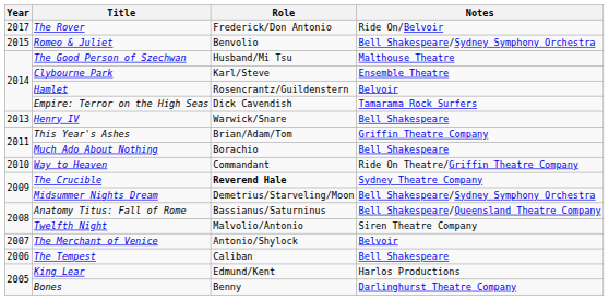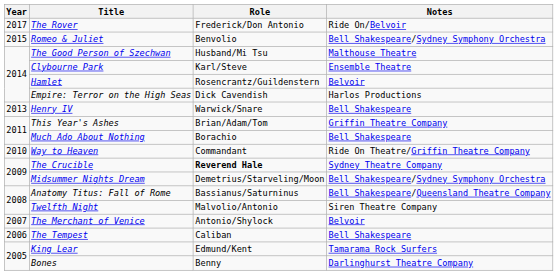 <table class="wikitable sortable">
 <tr>
 <th>Year</th>
 <th>Title</th>
 <th>Role</th>
 <th class="unsortable">Notes</th>
 </tr>
 <tr>
 <td>2017</td>
 <td><em><a href='#'>The Rover</a> </em></td>
 <td>Frederick/Don Antonio</td>
 <td>Ride On/<a href='#'>Belvoir</a></td>
 </tr>
 <tr>
 <td>2015</td>
 <td><em><a href='#'>Romeo & Juliet</a> </em></td>
 <td>Benvolio</td>
 <td><a href='#'>Bell Shakespeare</a>/<a href='#'>Sydney Symphony Orchestra</a></td>
 </tr>
 <tr>
 <td rowspan="4">2014</td>
 <td><em><a href='#'>The Good Person of Szechwan</a></em></td>
 <td>Husband/Mi Tsu</td>
 <td><a href='#'>Malthouse Theatre</a></td>
 </tr>
 <tr>
 <td><em><a href='#'>Clybourne Park</a></em></td>
 <td>Karl/Steve</td>
 <td><a href='#'>Ensemble Theatre</a></td>
 </tr>
 <tr>
 <td><em><a href='#'>Hamlet</a></em></td>
 <td>Rosencrantz/Guildenstern</td>
 <td><a href='#'>Belvoir</a></td>
 </tr>
 <tr>
 <td><em>Empire: Terror on the High Seas</em></td>
 <td>Dick Cavendish</td>
-<td><a href='#'>Tamarama Rock Surfers</a></td>
+<td>Harlos Productions</td>
 </tr>
 <tr>
 <td>2013</td>
 <td><em><a href='#'>Henry IV</a></em></td>
 <td>Warwick/Snare</td>
 <td><a href='#'>Bell Shakespeare</a></td>
 </tr>
 <tr>
 <td rowspan="2">2011</td>
 <td><em>This Year's Ashes</em></td>
 <td>Brian/Adam/Tom</td>
 <td><a href='#'>Griffin Theatre Company</a></td>
 </tr>
 <tr>
 <td><em><a href='#'>Much Ado About Nothing</a></em></td>
 <td>Borachio</td>
 <td><a href='#'>Bell Shakespeare</a></td>
 </tr>
 <tr>
 <td>2010</td>
 <td><em><a href='#'>Way to Heaven</a> </em></td>
 <td>Commandant</td>
 <td>Ride On Theatre/<a href='#'>Griffin Theatre Company</a></td>
 </tr>
 <tr>
 <td rowspan="2">2009</td>
 <td><em><a href='#'>The Crucible</a></em></td>
 <td><strong>Reverend Hale</strong></td>
 <td><a href='#'>Sydney Theatre Company</a></td>
 </tr>
 <tr>
 <td><em><a href='#'>Midsummer Nights Dream</a></em></td>
 <td>Demetrius/Starveling/Moon</td>
 <td><a href='#'>Bell Shakespeare</a>/<a href='#'>Sydney Symphony Orchestra</a></td>
 </tr>
 <tr>
 <td rowspan="2">2008</td>
 <td><em>Anatomy Titus: Fall of Rome</em></td>
 <td>Bassianus/Saturninus</td>
 <td><a href='#'>Bell Shakespeare</a>/<a href='#'>Queensland Theatre Company</a></td>
 </tr>
 <tr>
 <td><em><a href='#'>Twelfth Night</a></em></td>
 <td>Malvolio/Antonio</td>
 <td>Siren Theatre Company</td>
 </tr>
 <tr>
 <td>2007</td>
 <td><em><a href='#'>The Merchant of Venice</a></em></td>
 <td>Antonio/Shylock</td>
 <td><a href='#'>Belvoir</a></td>
 </tr>
 <tr>
 <td>2006</td>
 <td><em><a href='#'>The Tempest</a></em></td>
 <td>Caliban</td>
 <td><a href='#'>Bell Shakespeare</a></td>
 </tr>
 <tr>
 <td rowspan="2">2005</td>
 <td><em><a href='#'>King Lear</a></em></td>
 <td>Edmund/Kent</td>
-<td>Harlos Productions</td>
+<td><a href='#'>Tamarama Rock Surfers</a></td>
 </tr>
 <tr>
 <td><em>Bones</em></td>
 <td>Benny</td>
 <td><a href='#'>Darlinghurst Theatre Company</a></td>
 </tr>
 </table>
